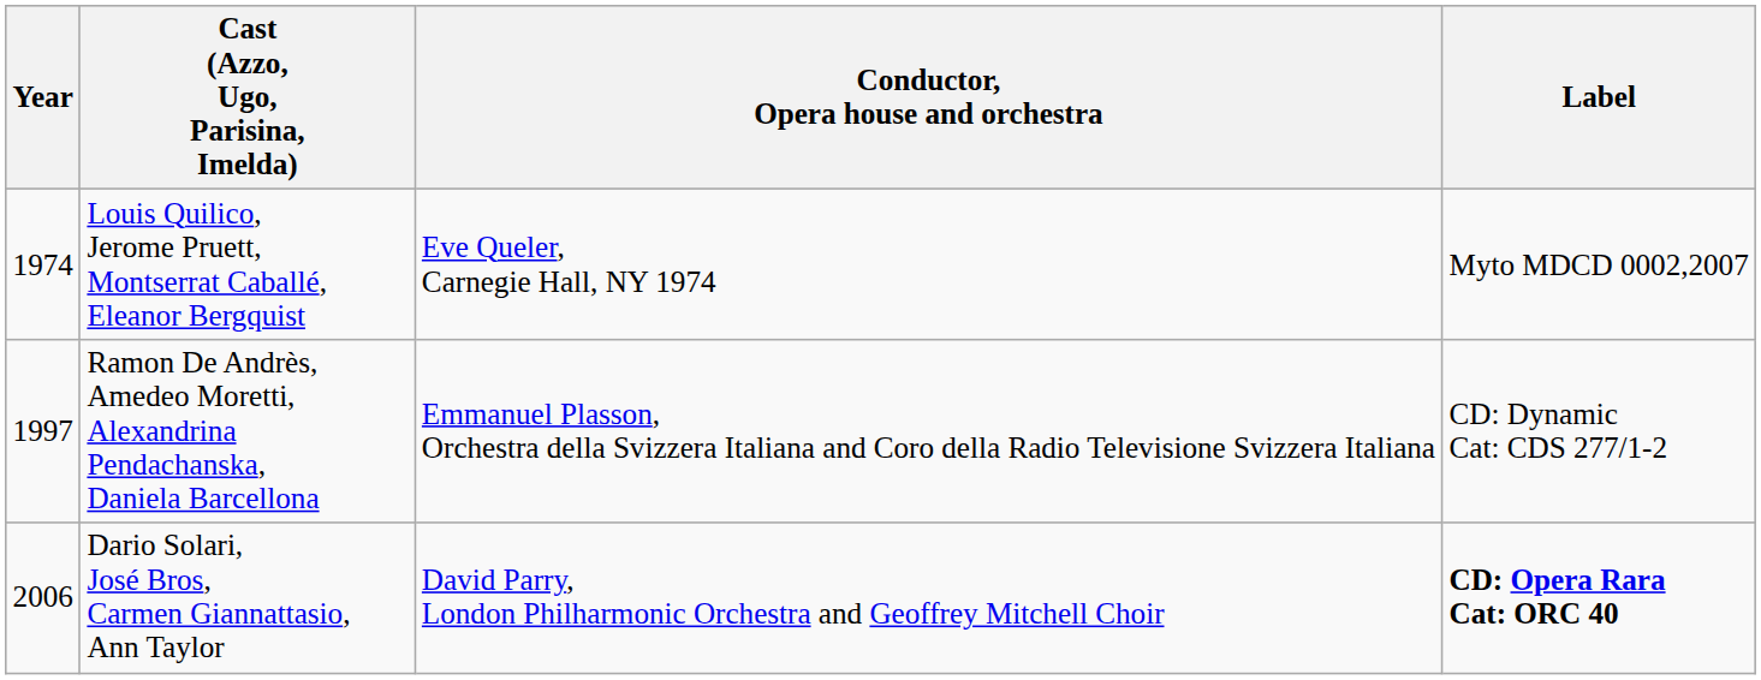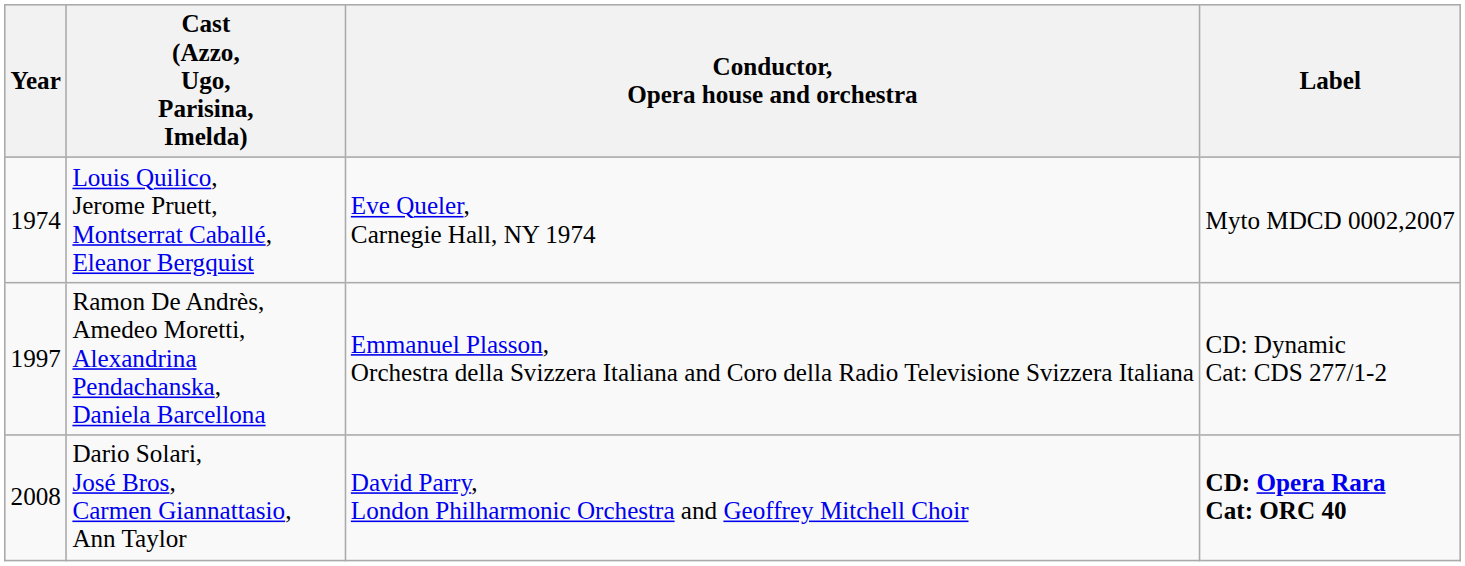 <table class="wikitable">
 <tr>
 <th>Year</th>
 <th width="170">Cast<br>(Azzo,<br>Ugo,<br>Parisina,<br>Imelda)</th>
 <th>Conductor,<br>Opera house and orchestra</th>
 <th>Label</th>
 </tr>
 <tr>
 <td>1974</td>
 <td><a href='#'>Louis Quilico</a>,<br>Jerome Pruett,<br><a href='#'>Montserrat Caballé</a>,<br><a href='#'>Eleanor Bergquist</a></td>
 <td><a href='#'>Eve Queler</a>,<br>Carnegie Hall, NY 1974</td>
 <td>Myto MDCD 0002,2007</td>
 </tr>
 <tr>
 <td>1997</td>
 <td>Ramon De Andrès,<br>Amedeo Moretti,<br><a href='#'>Alexandrina Pendachanska</a>,<br><a href='#'>Daniela Barcellona</a></td>
 <td><a href='#'>Emmanuel Plasson</a>,<br>Orchestra della Svizzera Italiana and Coro della Radio Televisione Svizzera Italiana</td>
 <td>CD: Dynamic<br>Cat: CDS 277/1-2</td>
 </tr>
 <tr>
-<td>2006</td>
+<td>2008</td>
 <td>Dario Solari,<br><a href='#'>José Bros</a>,<br><a href='#'>Carmen Giannattasio</a>,<br>Ann Taylor</td>
 <td><a href='#'>David Parry</a>,<br><a href='#'>London Philharmonic Orchestra</a> and <a href='#'>Geoffrey Mitchell Choir</a></td>
 <td><strong>CD: <a href='#'>Opera Rara</a><br>Cat: ORC 40</strong></td>
 </tr>
 </table>
